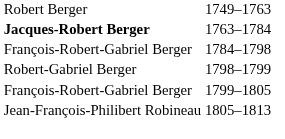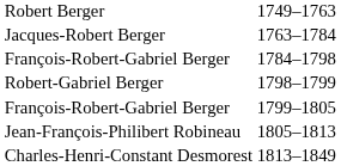 <table>
 <tr>
 <td>Robert Berger</td>
 <td>1749–1763</td>
 </tr>
 <tr>
-<td><strong>Jacques-Robert Berger</strong></td>
+<td>Jacques-Robert Berger</td>
 <td>1763–1784</td>
 </tr>
 <tr>
 <td>François-Robert-Gabriel Berger</td>
 <td>1784–1798</td>
 </tr>
 <tr>
 <td>Robert-Gabriel Berger</td>
 <td>1798–1799</td>
 </tr>
 <tr>
 <td>François-Robert-Gabriel Berger</td>
 <td>1799–1805</td>
 </tr>
 <tr>
 <td>Jean-François-Philibert Robineau</td>
 <td>1805–1813</td>
 </tr>
+<tr>
+<td>Charles-Henri-Constant Desmorest</td>
+<td>1813–1849</td>
+</tr>
 </table>
